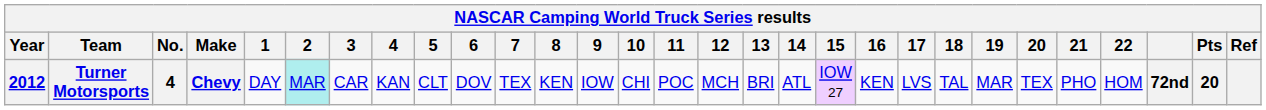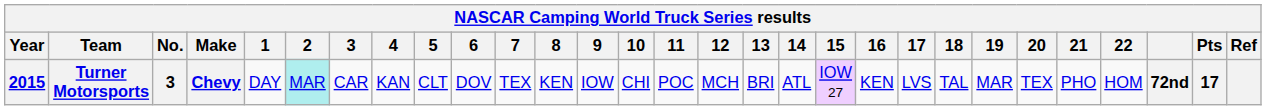 <table class="wikitable" style="text-align:center; font-size:75%">
 <tr>
 <th colspan=45><a href='#'>NASCAR Camping World Truck Series</a> results</th>
 </tr>
 <tr>
 <th>Year</th>
 <th>Team</th>
 <th>No.</th>
 <th>Make</th>
 <th>1</th>
 <th>2</th>
 <th>3</th>
 <th>4</th>
 <th>5</th>
 <th>6</th>
 <th>7</th>
 <th>8</th>
 <th>9</th>
 <th>10</th>
 <th>11</th>
 <th>12</th>
 <th>13</th>
 <th>14</th>
 <th>15</th>
 <th>16</th>
 <th>17</th>
 <th>18</th>
 <th>19</th>
 <th>20</th>
 <th>21</th>
 <th>22</th>
 <th></th>
 <th>Pts</th>
 <th>Ref</th>
 </tr>
 <tr>
-<th><a href='#'>2012</a></th>
+<th><a href='#'>2015</a></th>
 <th><a href='#'>Turner Motorsports</a></th>
-<th>4</th>
+<th>3</th>
 <th><a href='#'>Chevy</a></th>
 <td><a href='#'>DAY</a></td>
 <td style="background: paleturquoise;"><a href='#'>MAR</a></td>
 <td><a href='#'>CAR</a></td>
 <td><a href='#'>KAN</a></td>
 <td><a href='#'>CLT</a></td>
 <td><a href='#'>DOV</a></td>
 <td><a href='#'>TEX</a></td>
 <td><a href='#'>KEN</a></td>
 <td><a href='#'>IOW</a></td>
 <td><a href='#'>CHI</a></td>
 <td><a href='#'>POC</a></td>
 <td><a href='#'>MCH</a></td>
 <td><a href='#'>BRI</a></td>
 <td><a href='#'>ATL</a></td>
 <td style="background:#EFCFFF;"><a href='#'>IOW</a><br><small>27</small></td>
 <td><a href='#'>KEN</a></td>
 <td><a href='#'>LVS</a></td>
 <td><a href='#'>TAL</a></td>
 <td><a href='#'>MAR</a></td>
 <td><a href='#'>TEX</a></td>
 <td><a href='#'>PHO</a></td>
 <td><a href='#'>HOM</a></td>
 <th>72nd</th>
-<th>20</th>
+<th>17</th>
 <th></th>
 </tr>
 </table>
